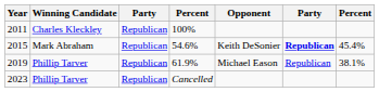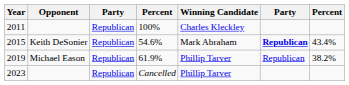 <table class="wikitable" style="margin:0.5em auto; font-size:95%;">
 <tr>
 <th>Year</th>
-<th>Winning Candidate</th>
+<th>Opponent</th>
 <th>Party</th>
 <th>Percent</th>
-<th>Opponent</th>
+<th>Winning Candidate</th>
 <th>Party</th>
 <th>Percent</th>
 </tr>
 <tr>
 <td>2011</td>
-<td><a href='#'>Charles Kleckley</a></td>
+<td></td>
 <td><a href='#'>Republican</a></td>
 <td>100%</td>
-<td></td>
+<td><a href='#'>Charles Kleckley</a></td>
 <td></td>
 <td></td>
 </tr>
 <tr>
 <td>2015</td>
-<td>Mark Abraham</td>
+<td>Keith DeSonier</td>
 <td><a href='#'>Republican</a></td>
 <td>54.6%</td>
-<td>Keith DeSonier</td>
+<td>Mark Abraham</td>
 <td><strong><a href='#'>Republican</a></strong></td>
-<td>45.4%</td>
+<td>43.4%</td>
 </tr>
 <tr>
 <td>2019</td>
+<td>Michael Eason</td>
+<td><a href='#'>Republican</a></td>
+<td>61.9%</td>
 <td><a href='#'>Phillip Tarver</a></td>
 <td><a href='#'>Republican</a></td>
-<td>61.9%</td>
-<td>Michael Eason</td>
-<td><a href='#'>Republican</a></td>
-<td>38.1%</td>
+<td>38.2%</td>
 </tr>
 <tr>
 <td>2023</td>
-<td><a href='#'>Phillip Tarver</a></td>
+<td></td>
 <td><a href='#'>Republican</a></td>
 <td><em>Cancelled</em></td>
-<td></td>
+<td><a href='#'>Phillip Tarver</a></td>
 <td></td>
 <td></td>
 </tr>
 </table>
